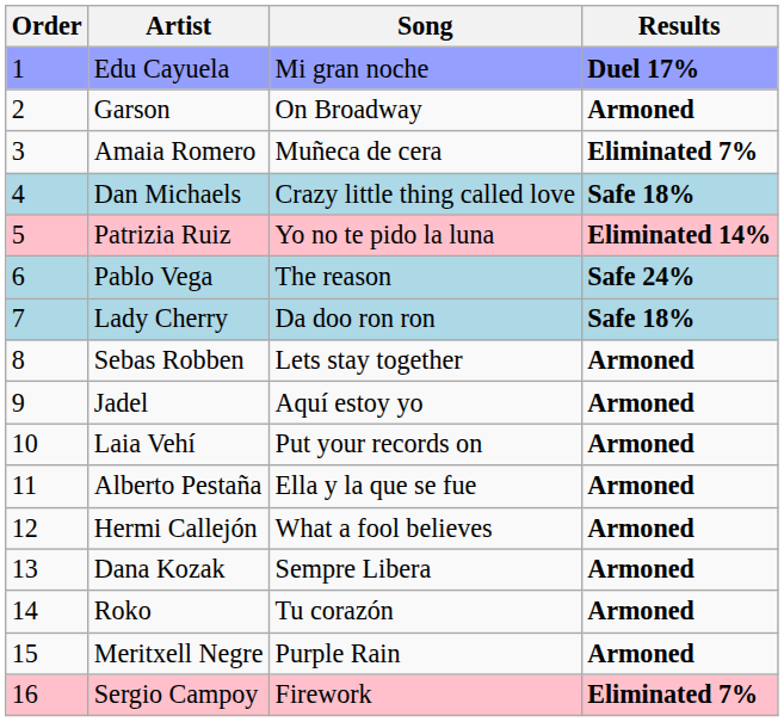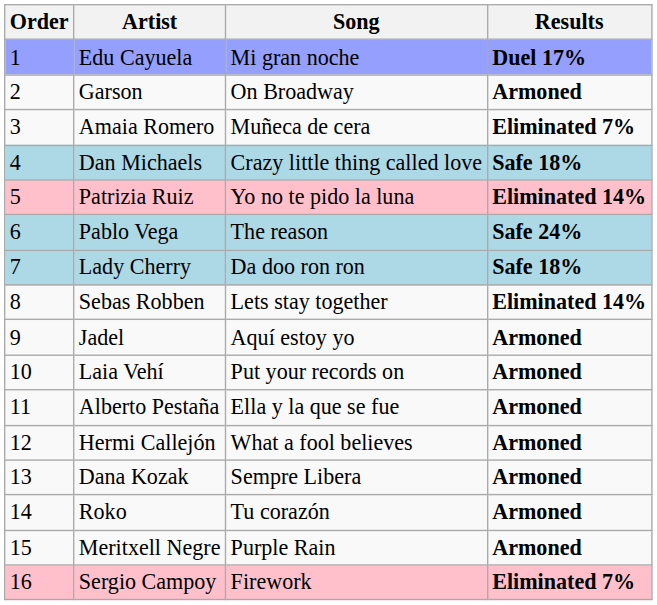 <table class=wikitable>
 <tr>
 <th>Order</th>
 <th>Artist</th>
 <th>Song</th>
 <th>Results</th>
 </tr>
 <tr style="background:#959FFD">
 <td>1</td>
 <td>Edu Cayuela</td>
 <td>Mi gran noche</td>
 <td><strong>Duel 17%</strong></td>
 </tr>
 <tr>
 <td>2</td>
 <td>Garson</td>
 <td>On Broadway</td>
 <td><strong>Armoned</strong></td>
 </tr>
 <tr>
 <td>3</td>
 <td>Amaia Romero</td>
 <td>Muñeca de cera</td>
 <td><strong>Eliminated 7%</strong></td>
 </tr>
 <tr style="background:lightblue">
 <td>4</td>
 <td>Dan Michaels</td>
 <td>Crazy little thing called love</td>
 <td><strong>Safe 18%</strong></td>
 </tr>
 <tr style="background:pink">
 <td>5</td>
 <td>Patrizia Ruiz</td>
 <td>Yo no te pido la luna</td>
 <td><strong>Eliminated 14%</strong></td>
 </tr>
 <tr style="background:lightblue">
 <td>6</td>
 <td>Pablo Vega</td>
 <td>The reason</td>
 <td><strong>Safe 24%</strong></td>
 </tr>
 <tr style="background:lightblue">
 <td>7</td>
 <td>Lady Cherry</td>
 <td>Da doo ron ron</td>
 <td><strong>Safe 18%</strong></td>
 </tr>
 <tr>
 <td>8</td>
 <td>Sebas Robben</td>
 <td>Lets stay together</td>
-<td><strong>Armoned</strong></td>
+<td><strong>Eliminated 14%</strong></td>
 </tr>
 <tr>
 <td>9</td>
 <td>Jadel</td>
 <td>Aquí estoy yo</td>
 <td><strong>Armoned</strong></td>
 </tr>
 <tr>
 <td>10</td>
 <td>Laia Vehí</td>
 <td>Put your records on</td>
 <td><strong>Armoned</strong></td>
 </tr>
 <tr>
 <td>11</td>
 <td>Alberto Pestaña</td>
 <td>Ella y la que se fue</td>
 <td><strong>Armoned</strong></td>
 </tr>
 <tr>
 <td>12</td>
 <td>Hermi Callejón</td>
 <td>What a fool believes</td>
 <td><strong>Armoned</strong></td>
 </tr>
 <tr>
 <td>13</td>
 <td>Dana Kozak</td>
 <td>Sempre Libera</td>
 <td><strong>Armoned</strong></td>
 </tr>
 <tr>
 <td>14</td>
 <td>Roko</td>
 <td>Tu corazón</td>
 <td><strong>Armoned</strong></td>
 </tr>
 <tr>
 <td>15</td>
 <td>Meritxell Negre</td>
 <td>Purple Rain</td>
 <td><strong>Armoned</strong></td>
 </tr>
 <tr style="background:pink">
 <td>16</td>
 <td>Sergio Campoy</td>
 <td>Firework</td>
 <td><strong>Eliminated 7%</strong></td>
 </tr>
 </table>
